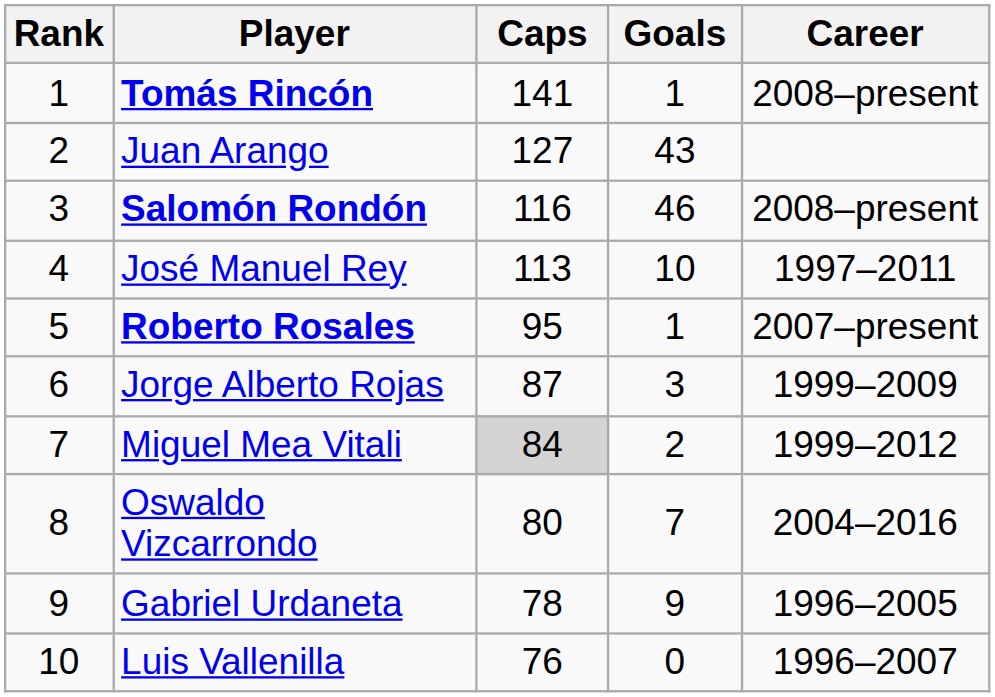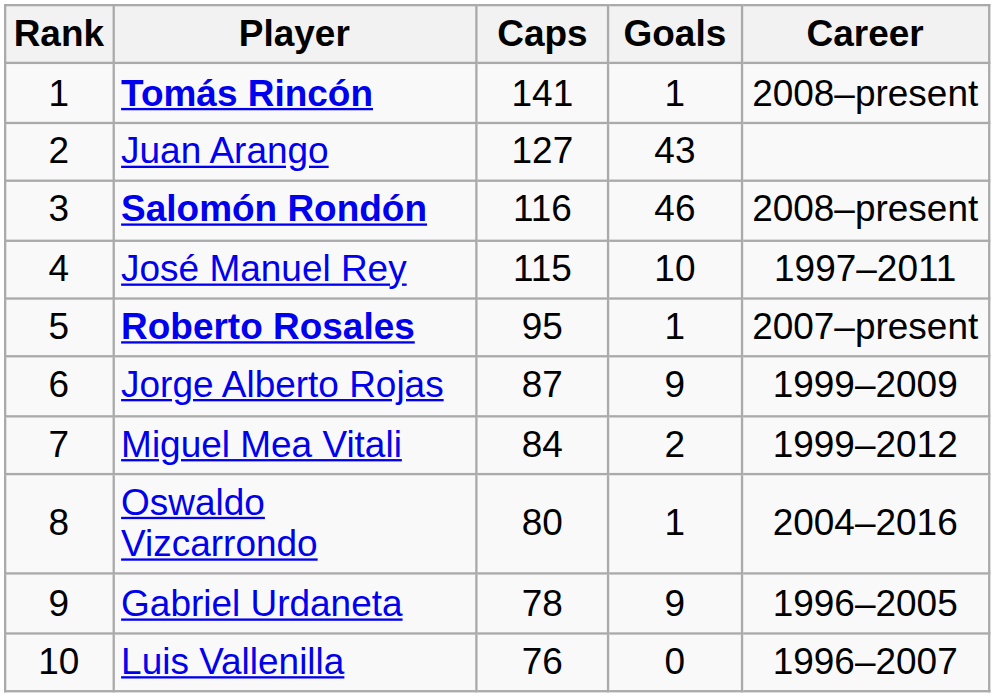 <table class="wikitable sortable" style="text-align:center";>
 <tr>
 <th width=30>Rank</th>
 <th width=150>Player</th>
 <th width=50>Caps</th>
 <th width=50>Goals</th>
 <th width=100>Career</th>
 </tr>
 <tr>
 <td>1</td>
 <td align=left><strong><a href='#'>Tomás Rincón</a></strong></td>
 <td>141</td>
 <td>1</td>
 <td>2008–present</td>
 </tr>
 <tr>
 <td>2</td>
 <td align=left><a href='#'>Juan Arango</a></td>
 <td>127</td>
 <td>43</td>
 <td></td>
 </tr>
 <tr>
 <td>3</td>
 <td align=left><strong><a href='#'>Salomón Rondón</a></strong></td>
 <td>116</td>
 <td>46</td>
 <td>2008–present</td>
 </tr>
 <tr>
 <td>4</td>
 <td align=left><a href='#'>José Manuel Rey</a></td>
-<td>113</td>
+<td>115</td>
 <td>10</td>
 <td>1997–2011</td>
 </tr>
 <tr>
 <td>5</td>
 <td align=left><strong><a href='#'>Roberto Rosales</a></strong></td>
 <td>95</td>
 <td>1</td>
 <td>2007–present</td>
 </tr>
 <tr>
 <td>6</td>
 <td align=left><a href='#'>Jorge Alberto Rojas</a></td>
 <td>87</td>
-<td>3</td>
+<td>9</td>
 <td>1999–2009</td>
 </tr>
 <tr>
 <td>7</td>
 <td align=left><a href='#'>Miguel Mea Vitali</a></td>
-<td style="background: lightgrey;">84</td>
+<td>84</td>
 <td>2</td>
 <td>1999–2012</td>
 </tr>
 <tr>
 <td>8</td>
 <td align=left><a href='#'>Oswaldo Vizcarrondo</a></td>
 <td>80</td>
-<td>7</td>
+<td>1</td>
 <td>2004–2016</td>
 </tr>
 <tr>
 <td>9</td>
 <td align=left><a href='#'>Gabriel Urdaneta</a></td>
 <td>78</td>
 <td>9</td>
 <td>1996–2005</td>
 </tr>
 <tr>
 <td>10</td>
 <td align=left><a href='#'>Luis Vallenilla</a></td>
 <td>76</td>
 <td>0</td>
 <td>1996–2007</td>
 </tr>
 </table>
